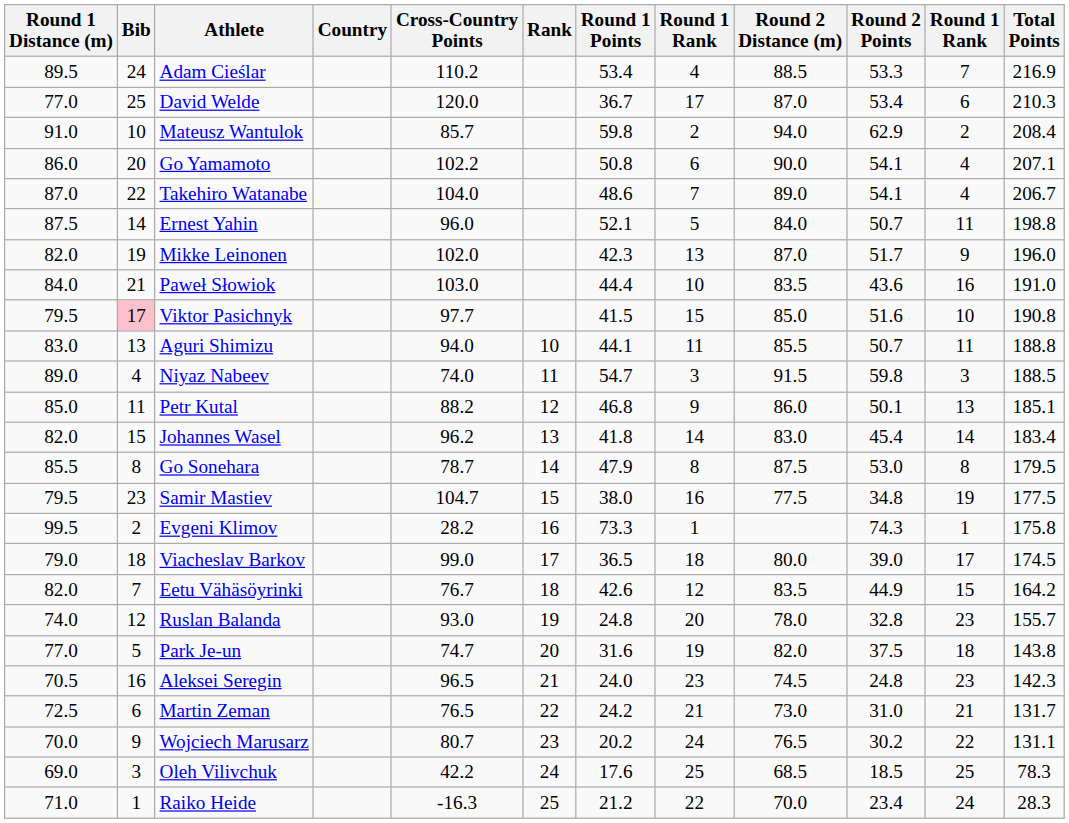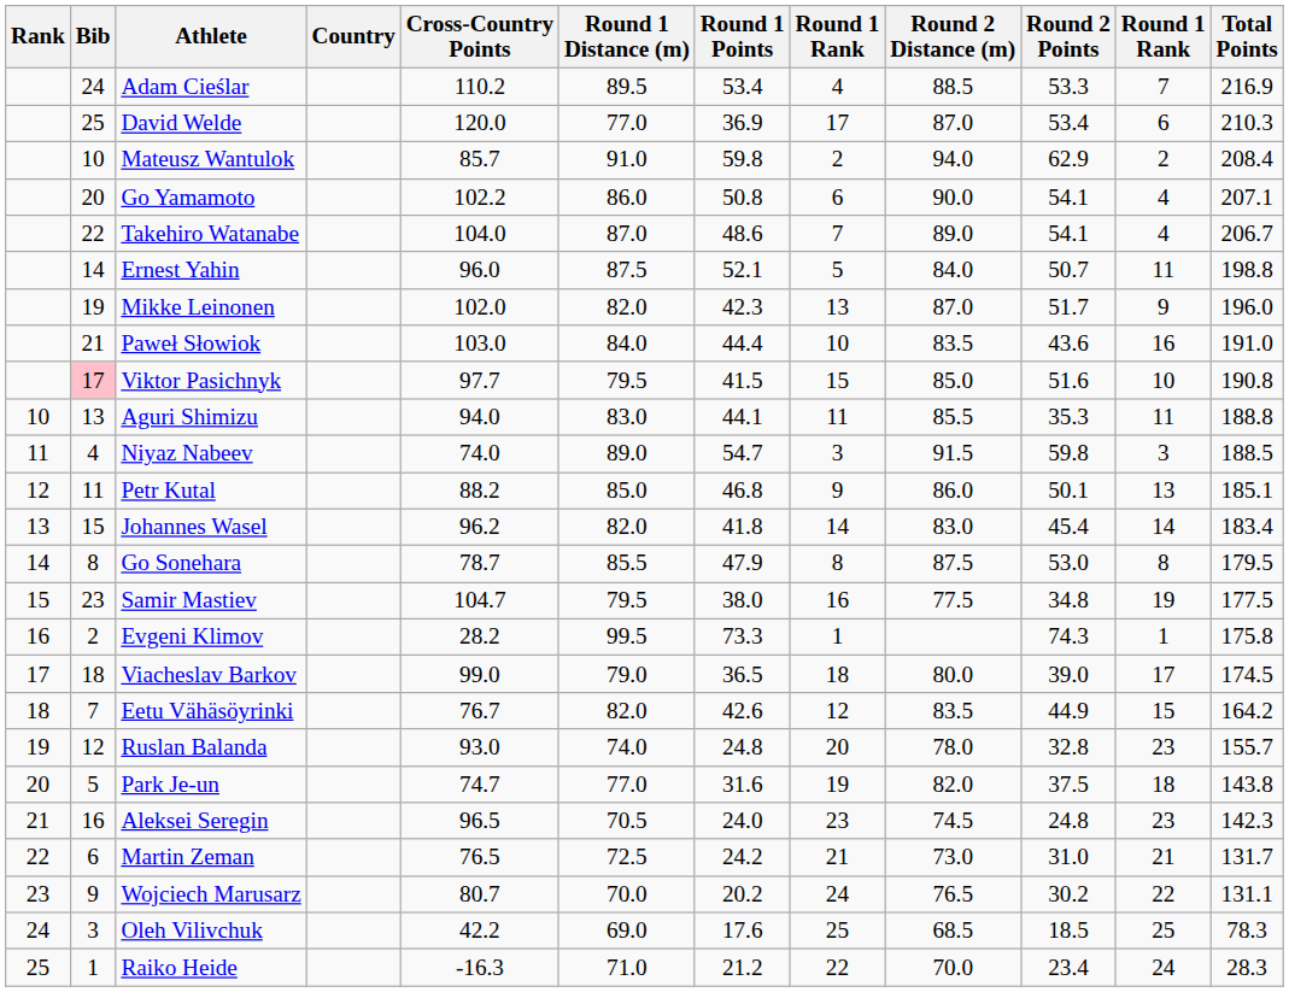 <table class="wikitable sortable" style="text-align:center">
 <tr>
-<th>Round 1<br>Distance (m)</th>
+<th>Rank</th>
 <th>Bib</th>
 <th>Athlete</th>
 <th>Country</th>
 <th>Cross-Country<br>Points</th>
-<th>Rank</th>
+<th>Round 1<br>Distance (m)</th>
 <th>Round 1<br>Points</th>
 <th>Round 1<br>Rank</th>
 <th>Round 2<br>Distance (m)</th>
 <th>Round 2<br>Points</th>
 <th>Round 1<br>Rank</th>
 <th>Total<br>Points</th>
 </tr>
 <tr>
-<td>89.5</td>
+<td></td>
 <td>24</td>
 <td align=left><a href='#'>Adam Cieślar</a></td>
 <td align=left></td>
 <td>110.2</td>
-<td></td>
+<td>89.5</td>
 <td>53.4</td>
 <td>4</td>
 <td>88.5</td>
 <td>53.3</td>
 <td>7</td>
 <td>216.9</td>
 </tr>
 <tr>
-<td>77.0</td>
+<td></td>
 <td>25</td>
 <td align=left><a href='#'>David Welde</a></td>
 <td align=left></td>
 <td>120.0</td>
-<td></td>
-<td>36.7</td>
+<td>77.0</td>
+<td>36.9</td>
 <td>17</td>
 <td>87.0</td>
 <td>53.4</td>
 <td>6</td>
 <td>210.3</td>
 </tr>
 <tr>
-<td>91.0</td>
+<td></td>
 <td>10</td>
 <td align=left><a href='#'>Mateusz Wantulok</a></td>
 <td align=left></td>
 <td>85.7</td>
-<td></td>
+<td>91.0</td>
 <td>59.8</td>
 <td>2</td>
 <td>94.0</td>
 <td>62.9</td>
 <td>2</td>
 <td>208.4</td>
 </tr>
 <tr>
-<td>86.0</td>
+<td></td>
 <td>20</td>
 <td align=left><a href='#'>Go Yamamoto</a></td>
 <td align=left></td>
 <td>102.2</td>
-<td></td>
+<td>86.0</td>
 <td>50.8</td>
 <td>6</td>
 <td>90.0</td>
 <td>54.1</td>
 <td>4</td>
 <td>207.1</td>
 </tr>
 <tr>
-<td>87.0</td>
+<td></td>
 <td>22</td>
 <td align=left><a href='#'>Takehiro Watanabe</a></td>
 <td align=left></td>
 <td>104.0</td>
-<td></td>
+<td>87.0</td>
 <td>48.6</td>
 <td>7</td>
 <td>89.0</td>
 <td>54.1</td>
 <td>4</td>
 <td>206.7</td>
 </tr>
 <tr>
-<td>87.5</td>
+<td></td>
 <td>14</td>
 <td align=left><a href='#'>Ernest Yahin</a></td>
 <td align=left></td>
 <td>96.0</td>
-<td></td>
+<td>87.5</td>
 <td>52.1</td>
 <td>5</td>
 <td>84.0</td>
 <td>50.7</td>
 <td>11</td>
 <td>198.8</td>
 </tr>
 <tr>
-<td>82.0</td>
+<td></td>
 <td>19</td>
 <td align=left><a href='#'>Mikke Leinonen</a></td>
 <td align=left></td>
 <td>102.0</td>
-<td></td>
+<td>82.0</td>
 <td>42.3</td>
 <td>13</td>
 <td>87.0</td>
 <td>51.7</td>
 <td>9</td>
 <td>196.0</td>
 </tr>
 <tr>
-<td>84.0</td>
+<td></td>
 <td>21</td>
 <td align=left><a href='#'>Paweł Słowiok</a></td>
 <td align=left></td>
 <td>103.0</td>
-<td></td>
+<td>84.0</td>
 <td>44.4</td>
 <td>10</td>
 <td>83.5</td>
 <td>43.6</td>
 <td>16</td>
 <td>191.0</td>
 </tr>
 <tr>
-<td>79.5</td>
+<td></td>
 <td style="background: pink;">17</td>
 <td align=left><a href='#'>Viktor Pasichnyk</a></td>
 <td align=left></td>
 <td>97.7</td>
-<td></td>
+<td>79.5</td>
 <td>41.5</td>
 <td>15</td>
 <td>85.0</td>
 <td>51.6</td>
 <td>10</td>
 <td>190.8</td>
 </tr>
 <tr>
-<td>83.0</td>
+<td>10</td>
 <td>13</td>
 <td align=left><a href='#'>Aguri Shimizu</a></td>
 <td align=left></td>
 <td>94.0</td>
-<td>10</td>
+<td>83.0</td>
 <td>44.1</td>
 <td>11</td>
 <td>85.5</td>
-<td>50.7</td>
+<td>35.3</td>
 <td>11</td>
 <td>188.8</td>
 </tr>
 <tr>
-<td>89.0</td>
+<td>11</td>
 <td>4</td>
 <td align=left><a href='#'>Niyaz Nabeev</a></td>
 <td align=left></td>
 <td>74.0</td>
-<td>11</td>
+<td>89.0</td>
 <td>54.7</td>
 <td>3</td>
 <td>91.5</td>
 <td>59.8</td>
 <td>3</td>
 <td>188.5</td>
 </tr>
 <tr>
-<td>85.0</td>
+<td>12</td>
 <td>11</td>
 <td align=left><a href='#'>Petr Kutal</a></td>
 <td align=left></td>
 <td>88.2</td>
-<td>12</td>
+<td>85.0</td>
 <td>46.8</td>
 <td>9</td>
 <td>86.0</td>
 <td>50.1</td>
 <td>13</td>
 <td>185.1</td>
 </tr>
 <tr>
-<td>82.0</td>
+<td>13</td>
 <td>15</td>
 <td align=left><a href='#'>Johannes Wasel</a></td>
 <td align=left></td>
 <td>96.2</td>
-<td>13</td>
+<td>82.0</td>
 <td>41.8</td>
 <td>14</td>
 <td>83.0</td>
 <td>45.4</td>
 <td>14</td>
 <td>183.4</td>
 </tr>
 <tr>
-<td>85.5</td>
+<td>14</td>
 <td>8</td>
 <td align=left><a href='#'>Go Sonehara</a></td>
 <td align=left></td>
 <td>78.7</td>
-<td>14</td>
+<td>85.5</td>
 <td>47.9</td>
 <td>8</td>
 <td>87.5</td>
 <td>53.0</td>
 <td>8</td>
 <td>179.5</td>
 </tr>
 <tr>
-<td>79.5</td>
+<td>15</td>
 <td>23</td>
 <td align=left><a href='#'>Samir Mastiev</a></td>
 <td align=left></td>
 <td>104.7</td>
-<td>15</td>
+<td>79.5</td>
 <td>38.0</td>
 <td>16</td>
 <td>77.5</td>
 <td>34.8</td>
 <td>19</td>
 <td>177.5</td>
 </tr>
 <tr>
-<td>99.5</td>
+<td>16</td>
 <td>2</td>
 <td align=left><a href='#'>Evgeni Klimov</a></td>
 <td align=left></td>
 <td>28.2</td>
-<td>16</td>
+<td>99.5</td>
 <td>73.3</td>
 <td>1</td>
 <td></td>
 <td>74.3</td>
 <td>1</td>
 <td>175.8</td>
 </tr>
 <tr>
-<td>79.0</td>
+<td>17</td>
 <td>18</td>
 <td align=left><a href='#'>Viacheslav Barkov</a></td>
 <td align=left></td>
 <td>99.0</td>
-<td>17</td>
+<td>79.0</td>
 <td>36.5</td>
 <td>18</td>
 <td>80.0</td>
 <td>39.0</td>
 <td>17</td>
 <td>174.5</td>
 </tr>
 <tr>
-<td>82.0</td>
+<td>18</td>
 <td>7</td>
 <td align=left><a href='#'>Eetu Vähäsöyrinki</a></td>
 <td align=left></td>
 <td>76.7</td>
-<td>18</td>
+<td>82.0</td>
 <td>42.6</td>
 <td>12</td>
 <td>83.5</td>
 <td>44.9</td>
 <td>15</td>
 <td>164.2</td>
 </tr>
 <tr>
-<td>74.0</td>
+<td>19</td>
 <td>12</td>
 <td align=left><a href='#'>Ruslan Balanda</a></td>
 <td align=left></td>
 <td>93.0</td>
-<td>19</td>
+<td>74.0</td>
 <td>24.8</td>
 <td>20</td>
 <td>78.0</td>
 <td>32.8</td>
 <td>23</td>
 <td>155.7</td>
 </tr>
 <tr>
-<td>77.0</td>
+<td>20</td>
 <td>5</td>
 <td align=left><a href='#'>Park Je-un</a></td>
 <td align=left></td>
 <td>74.7</td>
-<td>20</td>
+<td>77.0</td>
 <td>31.6</td>
 <td>19</td>
 <td>82.0</td>
 <td>37.5</td>
 <td>18</td>
 <td>143.8</td>
 </tr>
 <tr>
-<td>70.5</td>
+<td>21</td>
 <td>16</td>
 <td align=left><a href='#'>Aleksei Seregin</a></td>
 <td align=left></td>
 <td>96.5</td>
-<td>21</td>
+<td>70.5</td>
 <td>24.0</td>
 <td>23</td>
 <td>74.5</td>
 <td>24.8</td>
 <td>23</td>
 <td>142.3</td>
 </tr>
 <tr>
-<td>72.5</td>
+<td>22</td>
 <td>6</td>
 <td align=left><a href='#'>Martin Zeman</a></td>
 <td align=left></td>
 <td>76.5</td>
-<td>22</td>
+<td>72.5</td>
 <td>24.2</td>
 <td>21</td>
 <td>73.0</td>
 <td>31.0</td>
 <td>21</td>
 <td>131.7</td>
 </tr>
 <tr>
-<td>70.0</td>
+<td>23</td>
 <td>9</td>
 <td align=left><a href='#'>Wojciech Marusarz</a></td>
 <td align=left></td>
 <td>80.7</td>
-<td>23</td>
+<td>70.0</td>
 <td>20.2</td>
 <td>24</td>
 <td>76.5</td>
 <td>30.2</td>
 <td>22</td>
 <td>131.1</td>
 </tr>
 <tr>
-<td>69.0</td>
+<td>24</td>
 <td>3</td>
 <td align=left><a href='#'>Oleh Vilivchuk</a></td>
 <td align=left></td>
 <td>42.2</td>
-<td>24</td>
+<td>69.0</td>
 <td>17.6</td>
 <td>25</td>
 <td>68.5</td>
 <td>18.5</td>
 <td>25</td>
 <td>78.3</td>
 </tr>
 <tr>
-<td>71.0</td>
+<td>25</td>
 <td>1</td>
 <td align=left><a href='#'>Raiko Heide</a></td>
 <td align=left></td>
 <td>-16.3</td>
-<td>25</td>
+<td>71.0</td>
 <td>21.2</td>
 <td>22</td>
 <td>70.0</td>
 <td>23.4</td>
 <td>24</td>
 <td>28.3</td>
 </tr>
 </table>
